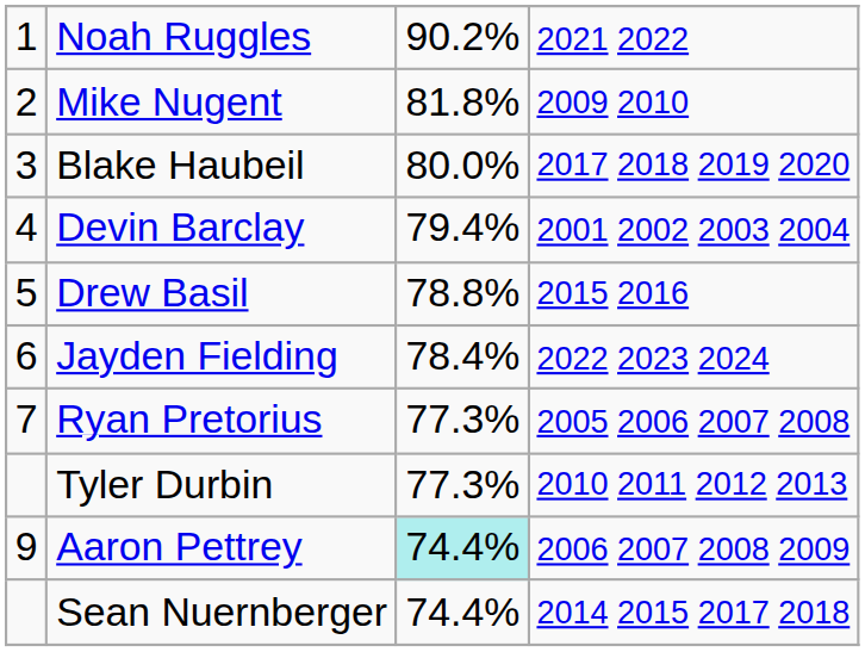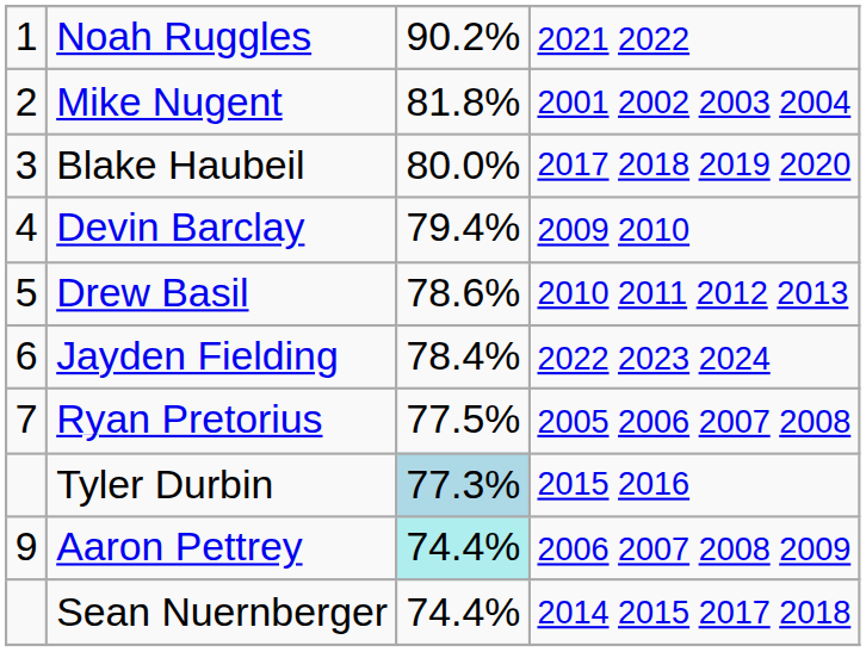 <table class="wikitable">
 <tr>
 </tr>
 <tr>
 <td>1</td>
 <td><a href='#'>Noah Ruggles</a></td>
 <td><abbr>90.2%</abbr></td>
 <td style="font-size:80%;"><a href='#'>2021</a> <a href='#'>2022</a></td>
 </tr>
 <tr>
 <td>2</td>
 <td><a href='#'>Mike Nugent</a></td>
 <td><abbr>81.8%</abbr></td>
-<td style="font-size:80%;"><a href='#'>2009</a> <a href='#'>2010</a></td>
+<td style="font-size:80%;"><a href='#'>2001</a> <a href='#'>2002</a> <a href='#'>2003</a> <a href='#'>2004</a></td>
 </tr>
 <tr>
 <td>3</td>
 <td>Blake Haubeil</td>
 <td><abbr>80.0%</abbr></td>
 <td style="font-size:80%;"><a href='#'>2017</a> <a href='#'>2018</a> <a href='#'>2019</a> <a href='#'>2020</a></td>
 </tr>
 <tr>
 <td>4</td>
 <td><a href='#'>Devin Barclay</a></td>
 <td><abbr>79.4%</abbr></td>
-<td style="font-size:80%;"><a href='#'>2001</a> <a href='#'>2002</a> <a href='#'>2003</a> <a href='#'>2004</a></td>
+<td style="font-size:80%;"><a href='#'>2009</a> <a href='#'>2010</a></td>
 </tr>
 <tr>
 <td>5</td>
 <td><a href='#'>Drew Basil</a></td>
-<td><abbr>78.8%</abbr></td>
-<td style="font-size:80%;"><a href='#'>2015</a> <a href='#'>2016</a></td>
+<td><abbr>78.6%</abbr></td>
+<td style="font-size:80%;"><a href='#'>2010</a> <a href='#'>2011</a> <a href='#'>2012</a> <a href='#'>2013</a></td>
 </tr>
 <tr>
 <td>6</td>
 <td><a href='#'>Jayden Fielding</a></td>
 <td><abbr>78.4%</abbr></td>
 <td style="font-size:80%;"><a href='#'>2022</a> <a href='#'>2023</a> <a href='#'>2024</a></td>
 </tr>
 <tr>
 <td>7</td>
 <td><a href='#'>Ryan Pretorius</a></td>
-<td><abbr>77.3%</abbr></td>
+<td><abbr>77.5%</abbr></td>
 <td style="font-size:80%;"><a href='#'>2005</a> <a href='#'>2006</a> <a href='#'>2007</a> <a href='#'>2008</a></td>
 </tr>
 <tr>
 <td></td>
 <td>Tyler Durbin</td>
-<td><abbr>77.3%</abbr></td>
-<td style="font-size:80%;"><a href='#'>2010</a> <a href='#'>2011</a> <a href='#'>2012</a> <a href='#'>2013</a></td>
+<td style="background: lightblue;"><abbr>77.3%</abbr></td>
+<td style="font-size:80%;"><a href='#'>2015</a> <a href='#'>2016</a></td>
 </tr>
 <tr>
 <td>9</td>
 <td><a href='#'>Aaron Pettrey</a></td>
 <td style="background: paleturquoise;"><abbr>74.4%</abbr></td>
 <td style="font-size:80%;"><a href='#'>2006</a> <a href='#'>2007</a> <a href='#'>2008</a> <a href='#'>2009</a></td>
 </tr>
 <tr>
 <td></td>
 <td>Sean Nuernberger</td>
 <td><abbr>74.4%</abbr></td>
 <td style="font-size:80%;"><a href='#'>2014</a> <a href='#'>2015</a> <a href='#'>2017</a> <a href='#'>2018</a></td>
 </tr>
 <tr>
 </tr>
 </table>
